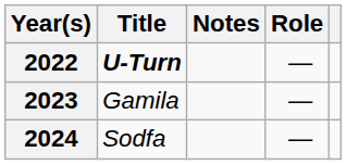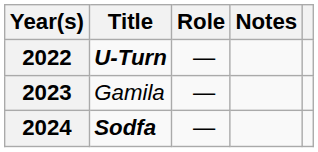 <table class="wikitable plainrowheaders sortable"  style=font-size:100%>
 <tr>
 <th scope="col">Year(s)</th>
 <th scope="col">Title</th>
+<th scope="col" class="unsortable">Role</th>
 <th scope="col" class="unsortable">Notes</th>
-<th scope="col" class="unsortable">Role</th>
 <th scope="col" class="unsortable"></th>
 </tr>
 <tr>
 <th scope="row">2022</th>
 <td><strong><em>U-Turn</em></strong></td>
+<td align="center"> —</td>
 <td></td>
-<td align="center"> —</td>
 <td style="text-align:center;"></td>
 </tr>
 <tr>
 <th scope="row">2023</th>
 <td><em>Gamila</em></td>
+<td align="center"> —</td>
 <td></td>
-<td align="center"> —</td>
 <td style="text-align:center;"></td>
 </tr>
 <tr>
 <th scope="row">2024</th>
-<td><em>Sodfa</em></td>
+<td><strong><em>Sodfa</em></strong></td>
+<td align="center"> —</td>
 <td></td>
-<td align="center"> —</td>
 <td style="text-align:center;"></td>
 </tr>
 </table>
